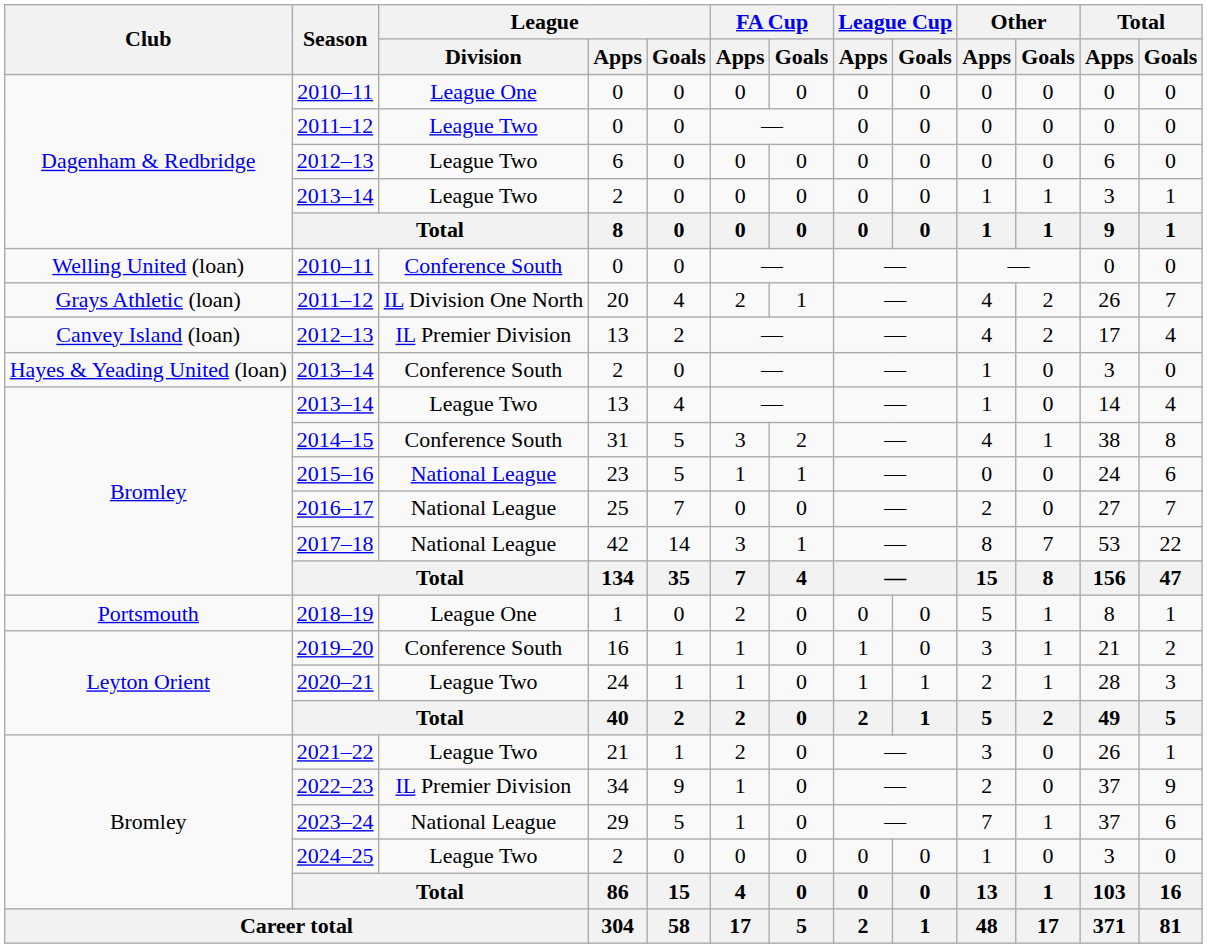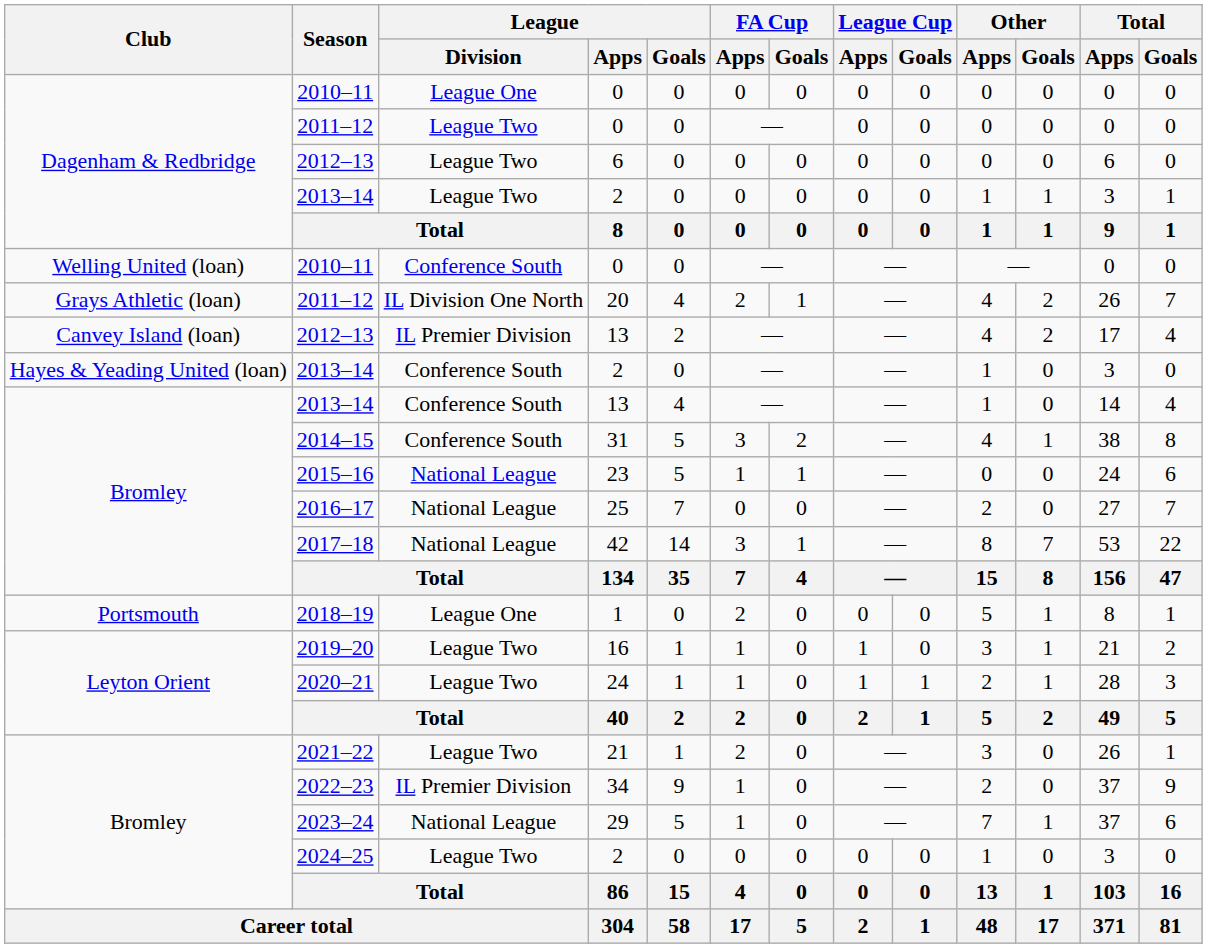 <table class="wikitable" style="text-align: center;">
 <tr>
 <th rowspan="2">Club</th>
 <th rowspan="2">Season</th>
 <th colspan="3">League</th>
 <th colspan="2"><a href='#'>FA Cup</a></th>
 <th colspan="2"><a href='#'>League Cup</a></th>
 <th colspan="2">Other</th>
 <th colspan="2">Total</th>
 </tr>
 <tr>
 <th>Division</th>
 <th>Apps</th>
 <th>Goals</th>
 <th>Apps</th>
 <th>Goals</th>
 <th>Apps</th>
 <th>Goals</th>
 <th>Apps</th>
 <th>Goals</th>
 <th>Apps</th>
 <th>Goals</th>
 </tr>
 <tr>
 <td rowspan="5"><a href='#'>Dagenham & Redbridge</a></td>
 <td><a href='#'>2010–11</a></td>
 <td><a href='#'>League One</a></td>
 <td>0</td>
 <td>0</td>
 <td>0</td>
 <td>0</td>
 <td>0</td>
 <td>0</td>
 <td>0</td>
 <td>0</td>
 <td>0</td>
 <td>0</td>
 </tr>
 <tr>
 <td><a href='#'>2011–12</a></td>
 <td><a href='#'>League Two</a></td>
 <td>0</td>
 <td>0</td>
 <td colspan="2">—</td>
 <td>0</td>
 <td>0</td>
 <td>0</td>
 <td>0</td>
 <td>0</td>
 <td>0</td>
 </tr>
 <tr>
 <td><a href='#'>2012–13</a></td>
 <td>League Two</td>
 <td>6</td>
 <td>0</td>
 <td>0</td>
 <td>0</td>
 <td>0</td>
 <td>0</td>
 <td>0</td>
 <td>0</td>
 <td>6</td>
 <td>0</td>
 </tr>
 <tr>
 <td><a href='#'>2013–14</a></td>
 <td>League Two</td>
 <td>2</td>
 <td>0</td>
 <td>0</td>
 <td>0</td>
 <td>0</td>
 <td>0</td>
 <td>1</td>
 <td>1</td>
 <td>3</td>
 <td>1</td>
 </tr>
 <tr>
 <th colspan="2">Total</th>
 <th>8</th>
 <th>0</th>
 <th>0</th>
 <th>0</th>
 <th>0</th>
 <th>0</th>
 <th>1</th>
 <th>1</th>
 <th>9</th>
 <th>1</th>
 </tr>
 <tr>
 <td><a href='#'>Welling United</a> (loan)</td>
 <td><a href='#'>2010–11</a></td>
 <td><a href='#'>Conference South</a></td>
 <td>0</td>
 <td>0</td>
 <td colspan="2">—</td>
 <td colspan="2">—</td>
 <td colspan="2">—</td>
 <td>0</td>
 <td>0</td>
 </tr>
 <tr>
 <td><a href='#'>Grays Athletic</a> (loan)</td>
 <td><a href='#'>2011–12</a></td>
 <td><a href='#'>IL</a> Division One North</td>
 <td>20</td>
 <td>4</td>
 <td>2</td>
 <td>1</td>
 <td colspan="2">—</td>
 <td>4</td>
 <td>2</td>
 <td>26</td>
 <td>7</td>
 </tr>
 <tr>
 <td><a href='#'>Canvey Island</a> (loan)</td>
 <td><a href='#'>2012–13</a></td>
 <td><a href='#'>IL</a> Premier Division</td>
 <td>13</td>
 <td>2</td>
 <td colspan="2">—</td>
 <td colspan="2">—</td>
 <td>4</td>
 <td>2</td>
 <td>17</td>
 <td>4</td>
 </tr>
 <tr>
 <td><a href='#'>Hayes & Yeading United</a> (loan)</td>
 <td><a href='#'>2013–14</a></td>
 <td>Conference South</td>
 <td>2</td>
 <td>0</td>
 <td colspan="2">—</td>
 <td colspan="2">—</td>
 <td>1</td>
 <td>0</td>
 <td>3</td>
 <td>0</td>
 </tr>
 <tr>
 <td rowspan="6"><a href='#'>Bromley</a></td>
 <td><a href='#'>2013–14</a></td>
-<td>League Two</td>
+<td>Conference South</td>
 <td>13</td>
 <td>4</td>
 <td colspan="2">—</td>
 <td colspan="2">—</td>
 <td>1</td>
 <td>0</td>
 <td>14</td>
 <td>4</td>
 </tr>
 <tr>
 <td><a href='#'>2014–15</a></td>
 <td>Conference South</td>
 <td>31</td>
 <td>5</td>
 <td>3</td>
 <td>2</td>
 <td colspan="2">—</td>
 <td>4</td>
 <td>1</td>
 <td>38</td>
 <td>8</td>
 </tr>
 <tr>
 <td><a href='#'>2015–16</a></td>
 <td><a href='#'>National League</a></td>
 <td>23</td>
 <td>5</td>
 <td>1</td>
 <td>1</td>
 <td colspan="2">—</td>
 <td>0</td>
 <td>0</td>
 <td>24</td>
 <td>6</td>
 </tr>
 <tr>
 <td><a href='#'>2016–17</a></td>
 <td>National League</td>
 <td>25</td>
 <td>7</td>
 <td>0</td>
 <td>0</td>
 <td colspan="2">—</td>
 <td>2</td>
 <td>0</td>
 <td>27</td>
 <td>7</td>
 </tr>
 <tr>
 <td><a href='#'>2017–18</a></td>
 <td>National League</td>
 <td>42</td>
 <td>14</td>
 <td>3</td>
 <td>1</td>
 <td colspan="2">—</td>
 <td>8</td>
 <td>7</td>
 <td>53</td>
 <td>22</td>
 </tr>
 <tr>
 <th colspan="2">Total</th>
 <th>134</th>
 <th>35</th>
 <th>7</th>
 <th>4</th>
 <th colspan="2">—</th>
 <th>15</th>
 <th>8</th>
 <th>156</th>
 <th>47</th>
 </tr>
 <tr>
 <td><a href='#'>Portsmouth</a></td>
 <td><a href='#'>2018–19</a></td>
 <td>League One</td>
 <td>1</td>
 <td>0</td>
 <td>2</td>
 <td>0</td>
 <td>0</td>
 <td>0</td>
 <td>5</td>
 <td>1</td>
 <td>8</td>
 <td>1</td>
 </tr>
 <tr>
 <td rowspan="3"><a href='#'>Leyton Orient</a></td>
 <td><a href='#'>2019–20</a></td>
-<td>Conference South</td>
+<td>League Two</td>
 <td>16</td>
 <td>1</td>
 <td>1</td>
 <td>0</td>
 <td>1</td>
 <td>0</td>
 <td>3</td>
 <td>1</td>
 <td>21</td>
 <td>2</td>
 </tr>
 <tr>
 <td><a href='#'>2020–21</a></td>
 <td>League Two</td>
 <td>24</td>
 <td>1</td>
 <td>1</td>
 <td>0</td>
 <td>1</td>
 <td>1</td>
 <td>2</td>
 <td>1</td>
 <td>28</td>
 <td>3</td>
 </tr>
 <tr>
 <th colspan="2">Total</th>
 <th>40</th>
 <th>2</th>
 <th>2</th>
 <th>0</th>
 <th>2</th>
 <th>1</th>
 <th>5</th>
 <th>2</th>
 <th>49</th>
 <th>5</th>
 </tr>
 <tr>
 <td rowspan="5">Bromley</td>
 <td><a href='#'>2021–22</a></td>
 <td>League Two</td>
 <td>21</td>
 <td>1</td>
 <td>2</td>
 <td>0</td>
 <td colspan="2">—</td>
 <td>3</td>
 <td>0</td>
 <td>26</td>
 <td>1</td>
 </tr>
 <tr>
 <td><a href='#'>2022–23</a></td>
 <td><a href='#'>IL</a> Premier Division</td>
 <td>34</td>
 <td>9</td>
 <td>1</td>
 <td>0</td>
 <td colspan="2">—</td>
 <td>2</td>
 <td>0</td>
 <td>37</td>
 <td>9</td>
 </tr>
 <tr>
 <td><a href='#'>2023–24</a></td>
 <td>National League</td>
 <td>29</td>
 <td>5</td>
 <td>1</td>
 <td>0</td>
 <td colspan="2">—</td>
 <td>7</td>
 <td>1</td>
 <td>37</td>
 <td>6</td>
 </tr>
 <tr>
 <td><a href='#'>2024–25</a></td>
 <td>League Two</td>
 <td>2</td>
 <td>0</td>
 <td>0</td>
 <td>0</td>
 <td>0</td>
 <td>0</td>
 <td>1</td>
 <td>0</td>
 <td>3</td>
 <td>0</td>
 </tr>
 <tr>
 <th colspan="2">Total</th>
 <th>86</th>
 <th>15</th>
 <th>4</th>
 <th>0</th>
 <th>0</th>
 <th>0</th>
 <th>13</th>
 <th>1</th>
 <th>103</th>
 <th>16</th>
 </tr>
 <tr>
 <th colspan="3">Career total</th>
 <th>304</th>
 <th>58</th>
 <th>17</th>
 <th>5</th>
 <th>2</th>
 <th>1</th>
 <th>48</th>
 <th>17</th>
 <th>371</th>
 <th>81</th>
 </tr>
 </table>
